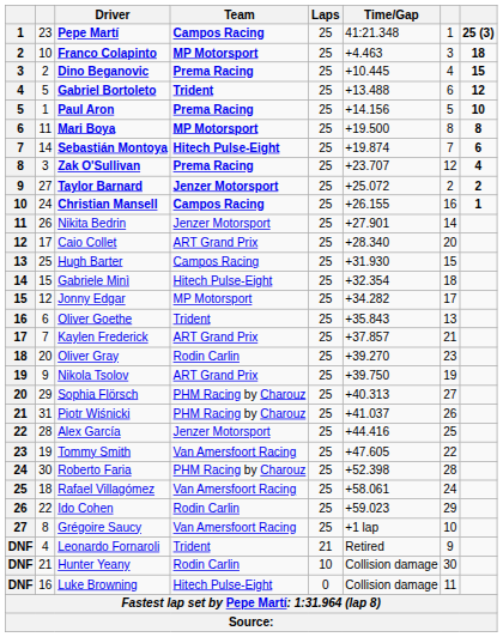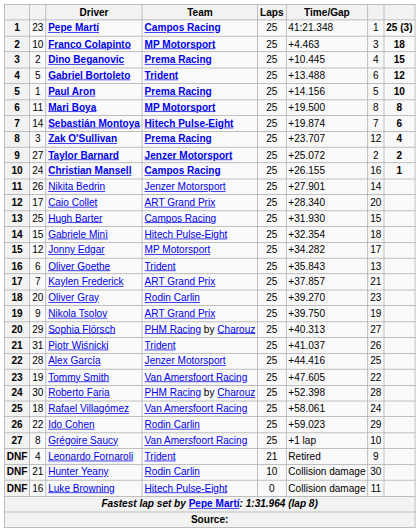 <table class="wikitable" style="font-size:85%">
 <tr>
 <th></th>
 <th></th>
 <th>Driver</th>
 <th>Team</th>
 <th>Laps</th>
 <th>Time/Gap</th>
 <th></th>
 <th></th>
 </tr>
 <tr>
 <th>1</th>
 <td align="center">23</td>
 <td> <strong><a href='#'>Pepe Martí</a></strong></td>
 <td><strong><a href='#'>Campos Racing</a></strong></td>
 <td align="center">25</td>
 <td>41:21.348</td>
 <td align="center">1</td>
 <td align="center"><strong>25 (3)</strong></td>
 </tr>
 <tr>
 <th>2</th>
 <td align="center">10</td>
 <td> <strong><a href='#'>Franco Colapinto</a></strong></td>
 <td><strong><a href='#'>MP Motorsport</a></strong></td>
 <td align="center">25</td>
 <td>+4.463</td>
 <td align="center">3</td>
 <td align="center"><strong>18</strong></td>
 </tr>
 <tr>
 <th>3</th>
 <td align="center">2</td>
 <td><strong> <a href='#'>Dino Beganovic</a></strong></td>
 <td><strong><a href='#'>Prema Racing</a></strong></td>
 <td align="center">25</td>
 <td>+10.445</td>
 <td align="center">4</td>
 <td align="center"><strong>15</strong></td>
 </tr>
 <tr>
 <th>4</th>
 <td align="center">5</td>
 <td> <strong><a href='#'>Gabriel Bortoleto</a></strong></td>
 <td><strong><a href='#'>Trident</a></strong></td>
 <td align="center">25</td>
 <td>+13.488</td>
 <td align="center">6</td>
 <td align="center"><strong>12</strong></td>
 </tr>
 <tr>
 <th>5</th>
 <td align="center">1</td>
 <td> <strong><a href='#'>Paul Aron</a></strong></td>
 <td><strong><a href='#'>Prema Racing</a></strong></td>
 <td align="center">25</td>
 <td>+14.156</td>
 <td align="center">5</td>
 <td align="center"><strong>10</strong></td>
 </tr>
 <tr>
 <th>6</th>
 <td align="center">11</td>
 <td> <strong><a href='#'>Mari Boya</a></strong></td>
 <td><strong><a href='#'>MP Motorsport</a></strong></td>
 <td align="center">25</td>
 <td>+19.500</td>
 <td align="center">8</td>
 <td align="center"><strong>8</strong></td>
 </tr>
 <tr>
 <th>7</th>
 <td align="center">14</td>
 <td> <strong><a href='#'>Sebastián Montoya</a></strong></td>
 <td><strong><a href='#'>Hitech Pulse-Eight</a></strong></td>
 <td align="center">25</td>
 <td>+19.874</td>
 <td align="center">7</td>
 <td align="center"><strong>6</strong></td>
 </tr>
 <tr>
 <th>8</th>
 <td align="center">3</td>
 <td> <strong><a href='#'>Zak O'Sullivan</a></strong></td>
 <td><strong><a href='#'>Prema Racing</a></strong></td>
 <td align="center">25</td>
 <td>+23.707</td>
 <td align="center">12</td>
 <td align="center"><strong>4</strong></td>
 </tr>
 <tr>
 <th>9</th>
 <td align="center">27</td>
 <td> <strong><a href='#'>Taylor Barnard</a></strong></td>
 <td><strong><a href='#'>Jenzer Motorsport</a></strong></td>
 <td align="center">25</td>
 <td>+25.072</td>
 <td align="center">2</td>
 <td align="center"><strong>2</strong></td>
 </tr>
 <tr>
 <th>10</th>
 <td align="center">24</td>
 <td> <strong><a href='#'>Christian Mansell</a></strong></td>
 <td><strong><a href='#'>Campos Racing</a></strong></td>
 <td align="center">25</td>
 <td>+26.155</td>
 <td align="center">16</td>
 <td align="center"><strong>1</strong></td>
 </tr>
 <tr>
 <th>11</th>
 <td align="center">26</td>
 <td> <a href='#'>Nikita Bedrin</a></td>
 <td><a href='#'>Jenzer Motorsport</a></td>
 <td align="center">25</td>
 <td>+27.901</td>
 <td align="center">14</td>
 <td align="center"></td>
 </tr>
 <tr>
 <th>12</th>
 <td align="center">17</td>
 <td> <a href='#'>Caio Collet</a></td>
 <td><a href='#'>ART Grand Prix</a></td>
 <td align="center">25</td>
 <td>+28.340</td>
 <td align="center">20</td>
 <td></td>
 </tr>
 <tr>
 <th>13</th>
 <td align="center">25</td>
 <td> <a href='#'>Hugh Barter</a></td>
 <td><a href='#'>Campos Racing</a></td>
 <td align="center">25</td>
 <td>+31.930</td>
 <td align="center">15</td>
 <td></td>
 </tr>
 <tr>
 <th>14</th>
 <td align="center">15</td>
 <td> <a href='#'>Gabriele Minì</a></td>
 <td><a href='#'>Hitech Pulse-Eight</a></td>
 <td align="center">25</td>
 <td>+32.354</td>
 <td align="center">18</td>
 <td></td>
 </tr>
 <tr>
 <th>15</th>
 <td align="center">12</td>
 <td> <a href='#'>Jonny Edgar</a></td>
 <td><a href='#'>MP Motorsport</a></td>
 <td align="center">25</td>
 <td>+34.282</td>
 <td align="center">17</td>
 <td></td>
 </tr>
 <tr>
 <th>16</th>
 <td align="center">6</td>
 <td> <a href='#'>Oliver Goethe</a></td>
 <td><a href='#'>Trident</a></td>
 <td align="center">25</td>
 <td>+35.843</td>
 <td align="center">13</td>
 <td></td>
 </tr>
 <tr>
 <th>17</th>
 <td align="center">7</td>
 <td> <a href='#'>Kaylen Frederick</a></td>
 <td><a href='#'>ART Grand Prix</a></td>
 <td align="center">25</td>
 <td>+37.857</td>
 <td align="center">21</td>
 <td></td>
 </tr>
 <tr>
 <th>18</th>
 <td align="center">20</td>
 <td> <a href='#'>Oliver Gray</a></td>
 <td><a href='#'>Rodin Carlin</a></td>
 <td align="center">25</td>
 <td>+39.270</td>
 <td align="center">23</td>
 <td align="center"></td>
 </tr>
 <tr>
 <th>19</th>
 <td align="center">9</td>
 <td> <a href='#'>Nikola Tsolov</a></td>
 <td><a href='#'>ART Grand Prix</a></td>
 <td align="center">25</td>
 <td>+39.750</td>
 <td align="center">19</td>
 <td></td>
 </tr>
 <tr>
 <th>20</th>
 <td align="center">29</td>
 <td> <a href='#'>Sophia Flörsch</a></td>
 <td><a href='#'>PHM Racing</a> by <a href='#'>Charouz</a></td>
 <td align="center">25</td>
 <td>+40.313</td>
 <td align="center">27</td>
 <td align="center"></td>
 </tr>
 <tr>
 <th>21</th>
 <td align="center">31</td>
 <td> <a href='#'>Piotr Wiśnicki</a></td>
-<td><a href='#'>PHM Racing</a> by <a href='#'>Charouz</a></td>
+<td><a href='#'>Trident</a></td>
 <td align="center">25</td>
 <td>+41.037</td>
 <td align="center">26</td>
 <td></td>
 </tr>
 <tr>
 <th>22</th>
 <td align="center">28</td>
 <td> <a href='#'>Alex García</a></td>
 <td><a href='#'>Jenzer Motorsport</a></td>
 <td align="center">25</td>
 <td>+44.416</td>
 <td align="center">25</td>
 <td></td>
 </tr>
 <tr>
 <th>23</th>
 <td align="center">19</td>
 <td> <a href='#'>Tommy Smith</a></td>
 <td><a href='#'>Van Amersfoort Racing</a></td>
 <td align="center">25</td>
 <td>+47.605</td>
 <td align="center">22</td>
 <td align="center"></td>
 </tr>
 <tr>
 <th>24</th>
 <td align="center">30</td>
 <td> <a href='#'>Roberto Faria</a></td>
 <td><a href='#'>PHM Racing</a> by <a href='#'>Charouz</a></td>
 <td align="center">25</td>
 <td>+52.398</td>
 <td align="center">28</td>
 <td align="center"></td>
 </tr>
 <tr>
 <th>25</th>
 <td align="center">18</td>
 <td> <a href='#'>Rafael Villagómez</a></td>
 <td><a href='#'>Van Amersfoort Racing</a></td>
 <td align="center">25</td>
 <td>+58.061</td>
 <td align="center">24</td>
 <td></td>
 </tr>
 <tr>
 <th>26</th>
 <td align="center">22</td>
 <td> <a href='#'>Ido Cohen</a></td>
 <td><a href='#'>Rodin Carlin</a></td>
 <td align="center">25</td>
 <td>+59.023</td>
 <td align="center">29</td>
 <td align="center"></td>
 </tr>
 <tr>
 <th>27</th>
 <td align="center">8</td>
 <td> <a href='#'>Grégoire Saucy</a></td>
 <td><a href='#'>Van Amersfoort Racing</a></td>
 <td align="center">25</td>
 <td>+1 lap</td>
 <td align="center">10</td>
 <td></td>
 </tr>
 <tr>
 <th>DNF</th>
 <td align="center">4</td>
 <td> <a href='#'>Leonardo Fornaroli</a></td>
 <td><a href='#'>Trident</a></td>
 <td align="center">21</td>
 <td>Retired</td>
 <td align="center">9</td>
 <td></td>
 </tr>
 <tr>
 <th>DNF</th>
 <td align="center">21</td>
 <td> <a href='#'>Hunter Yeany</a></td>
 <td><a href='#'>Rodin Carlin</a></td>
 <td align="center">10</td>
 <td>Collision damage</td>
 <td align="center">30</td>
 <td></td>
 </tr>
 <tr>
 <th>DNF</th>
 <td align="center">16</td>
 <td> <a href='#'>Luke Browning</a></td>
 <td><a href='#'>Hitech Pulse-Eight</a></td>
 <td align="center">0</td>
 <td>Collision damage</td>
 <td align="center">11</td>
 <td></td>
 </tr>
 <tr>
 <th colspan="8"><em>Fastest lap set by</em> <strong> <a href='#'>Pepe Martí</a><strong><em>: 1:31.964 (lap 8)<em></th>
 </tr>
 <tr>
 <th colspan="8">Source:</th>
 </tr>
 </table>
